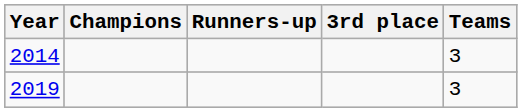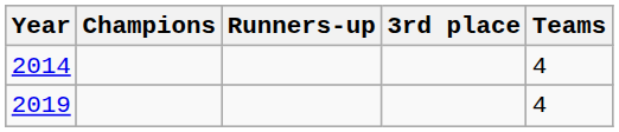 <table class="wikitable sortable">
 <tr>
 <th>Year</th>
 <th>Champions</th>
 <th>Runners-up</th>
 <th>3rd place</th>
 <th>Teams</th>
 </tr>
 <tr>
 <td><a href='#'>2014</a></td>
 <td></td>
 <td></td>
 <td></td>
-<td>3</td>
+<td>4</td>
 </tr>
 <tr>
 <td><a href='#'>2019</a></td>
 <td></td>
 <td></td>
 <td></td>
-<td>3</td>
+<td>4</td>
 </tr>
 </table>
